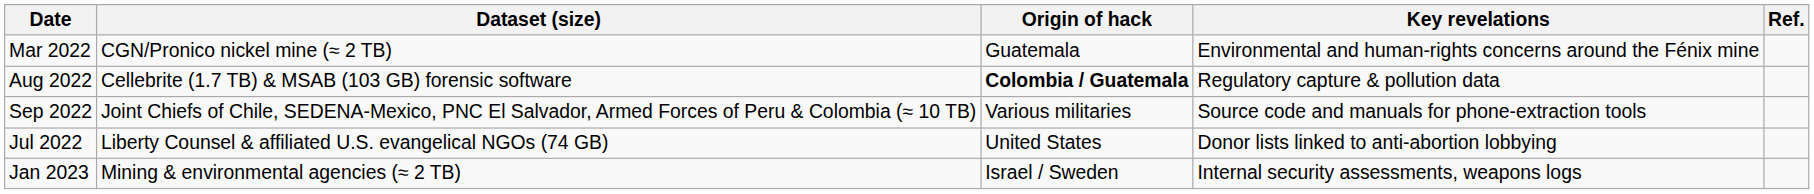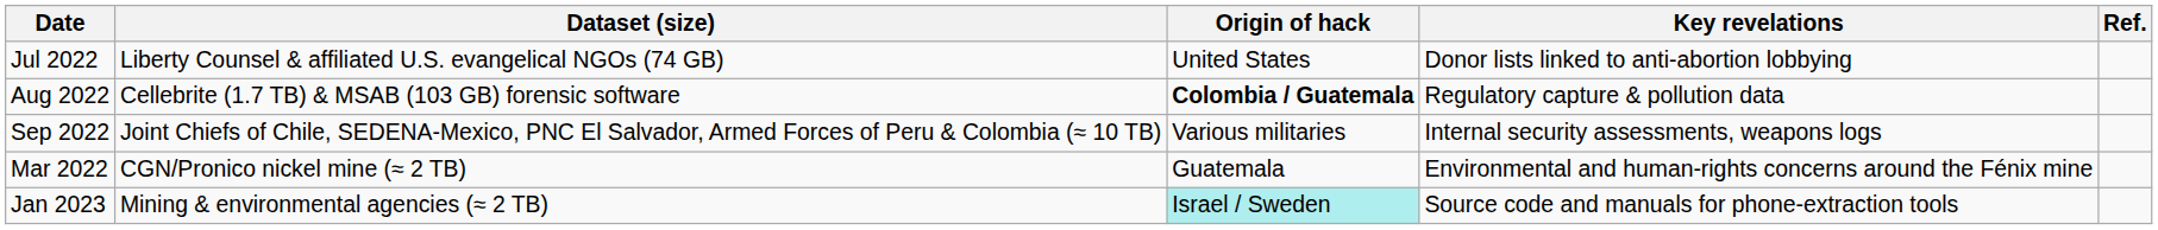 <table class="wikitable sortable">
 <tr>
 <th>Date</th>
 <th>Dataset (size)</th>
 <th>Origin of hack</th>
 <th>Key revelations</th>
 <th>Ref.</th>
 </tr>
 <tr>
-<td>Mar 2022</td>
-<td>CGN/Pronico nickel mine (≈ 2 TB)</td>
-<td>Guatemala</td>
-<td>Environmental and human-rights concerns around the Fénix mine</td>
+<td>Jul 2022</td>
+<td>Liberty Counsel & affiliated U.S. evangelical NGOs (74 GB)</td>
+<td>United States</td>
+<td>Donor lists linked to anti-abortion lobbying</td>
 <td></td>
 </tr>
 <tr>
 <td>Aug 2022</td>
 <td>Cellebrite (1.7 TB) & MSAB (103 GB) forensic software</td>
 <td><strong>Colombia / Guatemala</strong></td>
 <td>Regulatory capture & pollution data</td>
 <td></td>
 </tr>
 <tr>
 <td>Sep 2022</td>
 <td>Joint Chiefs of Chile, SEDENA-Mexico, PNC El Salvador, Armed Forces of Peru & Colombia (≈ 10 TB)</td>
 <td>Various militaries</td>
-<td>Source code and manuals for phone-extraction tools</td>
+<td>Internal security assessments, weapons logs</td>
 <td></td>
 </tr>
 <tr>
-<td>Jul 2022</td>
-<td>Liberty Counsel & affiliated U.S. evangelical NGOs (74 GB)</td>
-<td>United States</td>
-<td>Donor lists linked to anti-abortion lobbying</td>
+<td>Mar 2022</td>
+<td>CGN/Pronico nickel mine (≈ 2 TB)</td>
+<td>Guatemala</td>
+<td>Environmental and human-rights concerns around the Fénix mine</td>
 <td></td>
 </tr>
 <tr>
 <td>Jan 2023</td>
 <td>Mining & environmental agencies (≈ 2 TB)</td>
-<td>Israel / Sweden</td>
-<td>Internal security assessments, weapons logs</td>
+<td style="background: paleturquoise;">Israel / Sweden</td>
+<td>Source code and manuals for phone-extraction tools</td>
 <td></td>
 </tr>
 </table>
